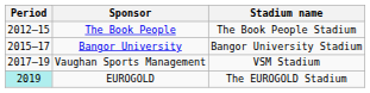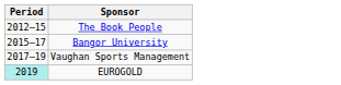 <table class="wikitable" style="text-align:center;">
 <tr>
 <th>Period</th>
 <th>Sponsor</th>
-<th>Stadium name</th>
 </tr>
 <tr>
 <td>2012–15</td>
 <td><a href='#'>The Book People</a></td>
-<td>The Book People Stadium</td>
 </tr>
 <tr>
 <td>2015–17</td>
 <td><a href='#'>Bangor University</a></td>
-<td>Bangor University Stadium</td>
 </tr>
 <tr>
 <td>2017–19</td>
 <td>Vaughan Sports Management</td>
-<td>VSM Stadium</td>
 </tr>
 <tr>
 <td style="background: paleturquoise;">2019</td>
 <td>EUROGOLD</td>
-<td>The EUROGOLD Stadium</td>
 </tr>
 </table>
